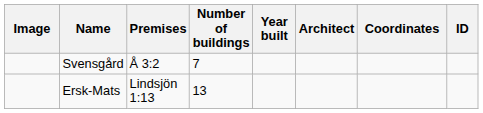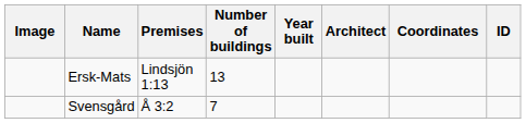 <table class="wikitable" width="95%">
 <tr>
 <th width="150">Image</th>
 <th>Name</th>
 <th>Premises</th>
 <th width="75">Number of<br>buildings</th>
 <th width="120">Year built</th>
 <th>Architect</th>
 <th width="170">Coordinates</th>
 <th width="120">ID</th>
 </tr>
 <tr>
 <td></td>
+<td Ersk-Matsgården>Ersk-Mats</td>
+<td>Lindsjön 1:13</td>
+<td>13</td>
+<td></td>
+<td></td>
+<td></td>
+<td></td>
+</tr>
+<tr>
+<td></td>
 <td Svensgård i Å>Svensgård</td>
 <td>Å 3:2</td>
 <td>7</td>
 <td></td>
 <td></td>
 <td></td>
 <td></td>
 </tr>
-<tr>
-<td></td>
-<td Ersk-Matsgården>Ersk-Mats</td>
-<td>Lindsjön 1:13</td>
-<td>13</td>
-<td></td>
-<td></td>
-<td></td>
-<td></td>
-</tr>
 </table>
